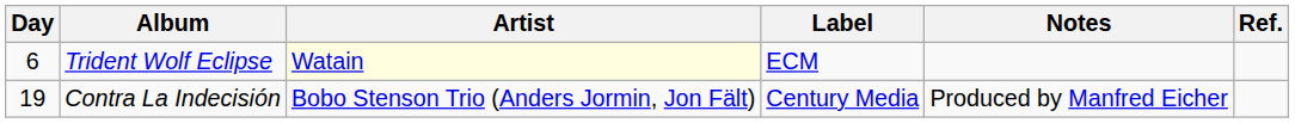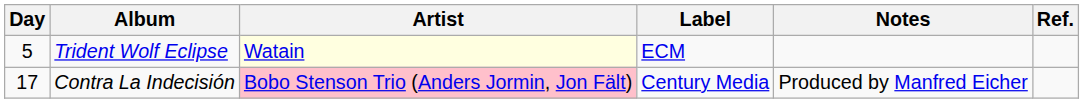 <table class="wikitable">
 <tr>
 <th>Day</th>
 <th>Album</th>
 <th>Artist</th>
 <th>Label</th>
 <th>Notes</th>
 <th>Ref.</th>
 </tr>
 <tr>
-<td rowspan="1" style="text-align:center;">6</td>
+<td rowspan="1" style="text-align:center;">5</td>
 <td><em><a href='#'>Trident Wolf Eclipse</a></em></td>
 <td style="background: lightyellow;"><a href='#'>Watain</a></td>
 <td><a href='#'>ECM</a></td>
 <td></td>
 <td style="text-align:center;"></td>
 </tr>
 <tr>
-<td rowspan="1" style="text-align:center;">19</td>
+<td rowspan="1" style="text-align:center;">17</td>
 <td><em>Contra La Indecisión</em></td>
-<td><a href='#'>Bobo Stenson Trio</a> (<a href='#'>Anders Jormin</a>, <a href='#'>Jon Fält</a>)</td>
+<td style="background: pink;"><a href='#'>Bobo Stenson Trio</a> (<a href='#'>Anders Jormin</a>, <a href='#'>Jon Fält</a>)</td>
 <td><a href='#'>Century Media</a></td>
 <td>Produced by <a href='#'>Manfred Eicher</a></td>
 <td style="text-align:center;"></td>
 </tr>
 </table>
